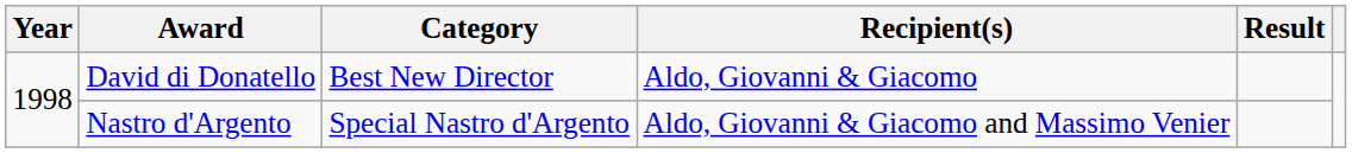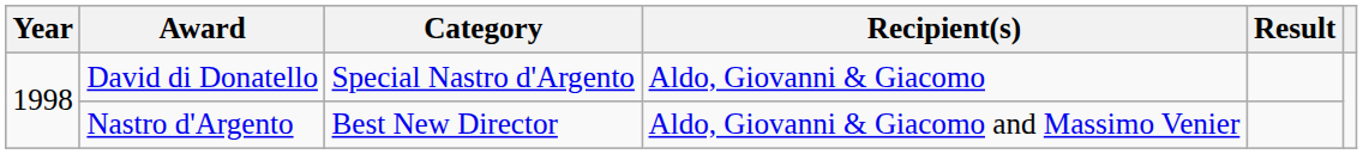 <table class="wikitable plainrowheaders sortable">
 <tr>
 <th>Year</th>
 <th scope="col">Award</th>
 <th scope="col">Category</th>
 <th scope="col">Recipient(s)</th>
 <th scope="col" class="unsortable">Result</th>
 <th scope="col" class="unsortable"></th>
 </tr>
 <tr>
 <td rowspan="2" style="text-align:center;">1998</td>
 <td><a href='#'>David di Donatello</a></td>
-<td><a href='#'>Best New Director</a></td>
+<td><a href='#'>Special Nastro d'Argento</a></td>
 <td><a href='#'>Aldo, Giovanni & Giacomo</a></td>
 <td></td>
 <td rowspan="2" style="text-align:center;"></td>
 </tr>
 <tr>
 <td><a href='#'>Nastro d'Argento</a></td>
-<td><a href='#'>Special Nastro d'Argento</a></td>
+<td><a href='#'>Best New Director</a></td>
 <td><a href='#'>Aldo, Giovanni & Giacomo</a> and <a href='#'>Massimo Venier</a></td>
 <td></td>
 </tr>
 </table>
